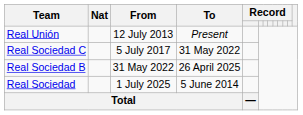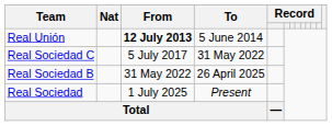 <table class="wikitable" style="text-align: center">
 <tr>
 <th rowspan="2">Team</th>
 <th rowspan="2">Nat</th>
 <th rowspan="2">From</th>
 <th rowspan="2">To</th>
 <th colspan="8">Record</th>
 <th rowspan=2></th>
 </tr>
 <tr>
 <th></th>
 <th></th>
 <th></th>
 <th></th>
 <th></th>
 <th></th>
 <th></th>
 <th></th>
 </tr>
 <tr>
 <td align="left"><a href='#'>Real Unión</a></td>
 <td align="center"></td>
-<td align="center">12 July 2013</td>
-<td align="center"><em>Present</em><br></td>
+<td align="center"><strong>12 July 2013</strong></td>
+<td align="center">5 June 2014<br></td>
 <td></td>
 </tr>
 <tr>
 <td align="left"><a href='#'>Real Sociedad C</a></td>
 <td align="center"></td>
 <td align="center">5 July 2017</td>
 <td align="center">31 May 2022<br></td>
 <td></td>
 </tr>
 <tr>
 <td align="left"><a href='#'>Real Sociedad B</a></td>
 <td align="center"></td>
 <td align="center">31 May 2022</td>
 <td align="center">26 April 2025<br></td>
 <td></td>
 </tr>
 <tr>
 <td align="left"><a href='#'>Real Sociedad</a></td>
 <td align="center"></td>
 <td align="center">1 July 2025</td>
-<td align="center">5 June 2014<br></td>
+<td align="center"><em>Present</em><br></td>
 <td></td>
 </tr>
 <tr>
 <th colspan="4">Total<br></th>
 <th>—</th>
 </tr>
 </table>
